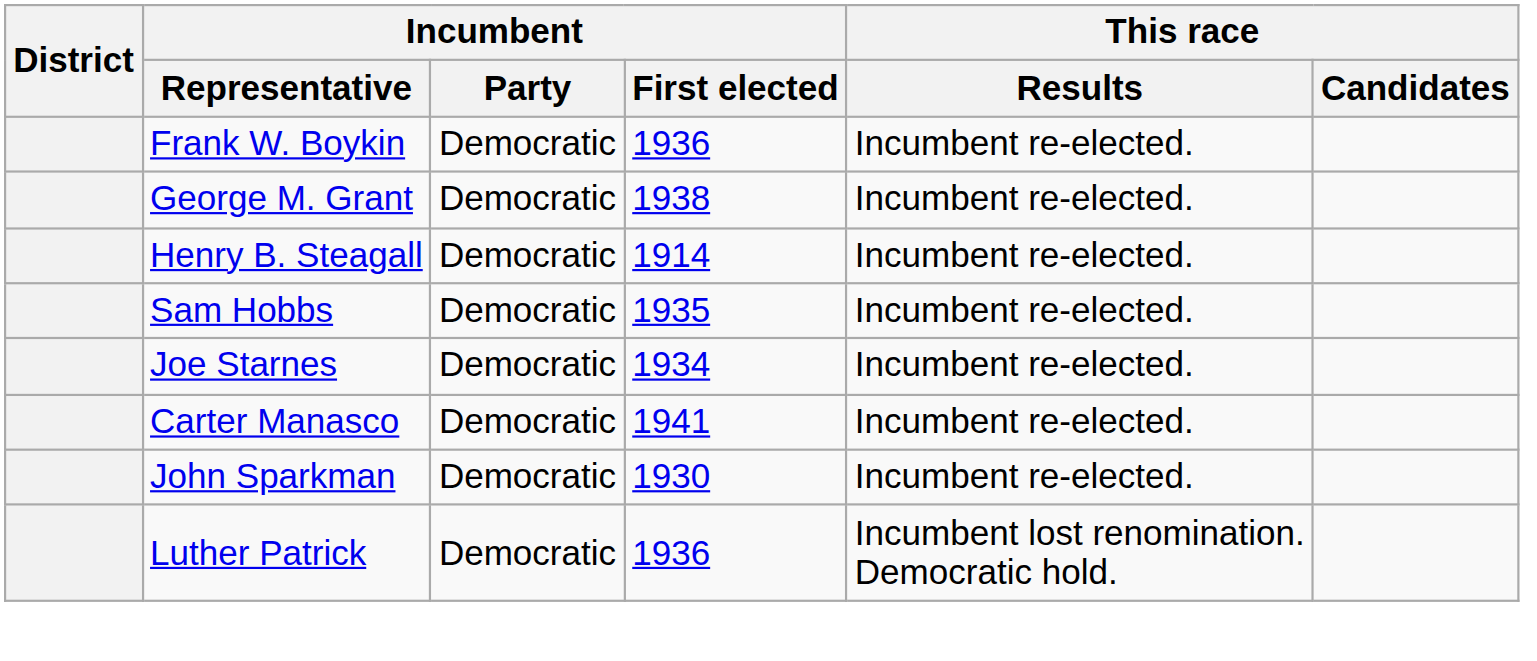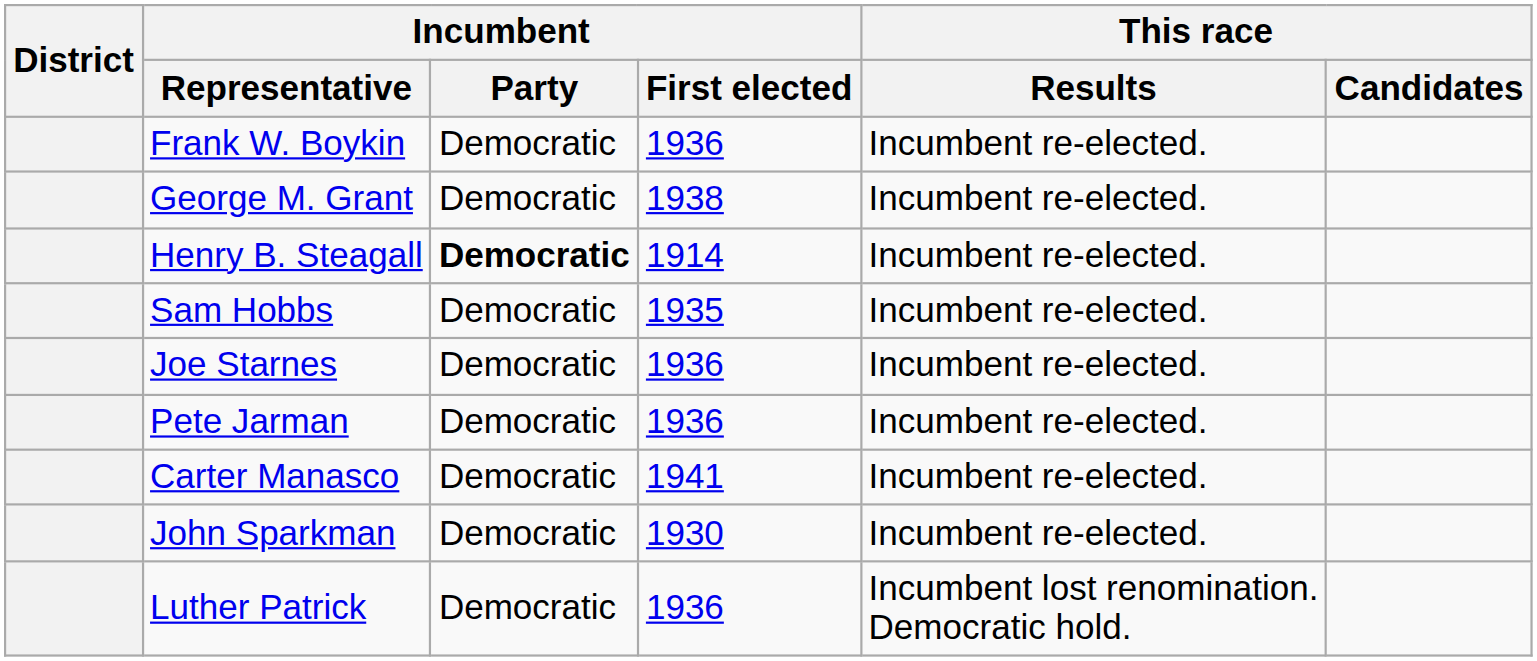 <table class=wikitable>
 <tr>
 <th rowspan=2>District</th>
 <th colspan=3>Incumbent</th>
 <th colspan=2>This race</th>
 </tr>
 <tr>
 <th>Representative</th>
 <th>Party</th>
 <th>First elected</th>
 <th>Results</th>
 <th>Candidates</th>
 </tr>
 <tr>
 <th></th>
 <td><a href='#'>Frank W. Boykin</a></td>
 <td>Democratic</td>
 <td><a href='#'>1936 </a></td>
 <td>Incumbent re-elected.</td>
 <td nowrap></td>
 </tr>
 <tr>
 <th></th>
 <td><a href='#'>George M. Grant</a></td>
 <td>Democratic</td>
 <td><a href='#'>1938</a></td>
 <td>Incumbent re-elected.</td>
 <td nowrap></td>
 </tr>
 <tr>
 <th></th>
 <td><a href='#'>Henry B. Steagall</a></td>
-<td>Democratic</td>
+<td><strong>Democratic</strong></td>
 <td><a href='#'>1914</a></td>
 <td>Incumbent re-elected.</td>
 <td nowrap></td>
 </tr>
 <tr>
 <th></th>
 <td><a href='#'>Sam Hobbs</a></td>
 <td>Democratic</td>
 <td><a href='#'>1935</a></td>
 <td>Incumbent re-elected.</td>
 <td nowrap></td>
 </tr>
 <tr>
 <th></th>
 <td><a href='#'>Joe Starnes</a></td>
 <td>Democratic</td>
-<td><a href='#'>1934</a></td>
+<td><a href='#'>1936</a></td>
+<td>Incumbent re-elected.</td>
+<td nowrap></td>
+</tr>
+<tr>
+<th></th>
+<td><a href='#'>Pete Jarman</a></td>
+<td>Democratic</td>
+<td><a href='#'>1936</a></td>
 <td>Incumbent re-elected.</td>
 <td nowrap></td>
 </tr>
 <tr>
 <th></th>
 <td><a href='#'>Carter Manasco</a></td>
 <td>Democratic</td>
 <td><a href='#'>1941 </a></td>
 <td>Incumbent re-elected.</td>
 <td nowrap></td>
 </tr>
 <tr>
 <th></th>
 <td><a href='#'>John Sparkman</a></td>
 <td>Democratic</td>
 <td><a href='#'>1930</a></td>
 <td>Incumbent re-elected.</td>
 <td nowrap></td>
 </tr>
 <tr>
 <th></th>
 <td><a href='#'>Luther Patrick</a></td>
 <td>Democratic</td>
 <td><a href='#'>1936</a></td>
 <td>Incumbent lost renomination.<br>Democratic hold.</td>
 <td nowrap></td>
 </tr>
 </table>
